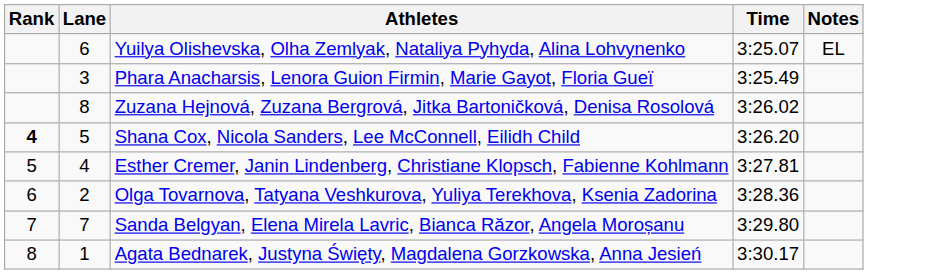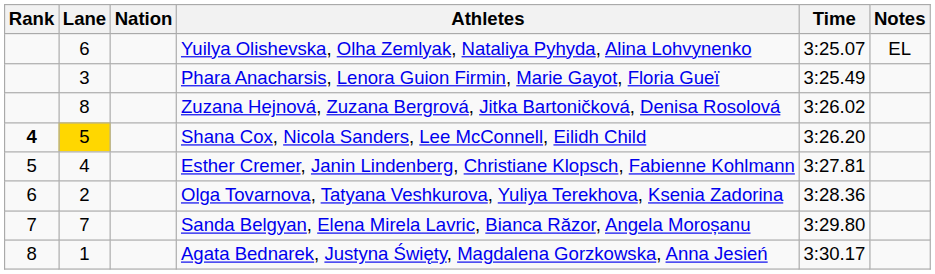 <table class="wikitable sortable" style="text-align:center">
 <tr>
 <th>Rank</th>
 <th>Lane</th>
+<th>Nation</th>
 <th>Athletes</th>
 <th>Time</th>
 <th>Notes</th>
 </tr>
 <tr>
 <td></td>
 <td>6</td>
+<td align=left></td>
 <td align=left><a href='#'>Yuilya Olishevska</a>, <a href='#'>Olha Zemlyak</a>, <a href='#'>Nataliya Pyhyda</a>, <a href='#'>Alina Lohvynenko</a></td>
 <td>3:25.07</td>
 <td>EL</td>
 </tr>
 <tr>
 <td></td>
 <td>3</td>
+<td align=left></td>
 <td align=left><a href='#'>Phara Anacharsis</a>, <a href='#'>Lenora Guion Firmin</a>, <a href='#'>Marie Gayot</a>, <a href='#'>Floria Gueï</a></td>
 <td>3:25.49</td>
 <td></td>
 </tr>
 <tr>
 <td></td>
 <td>8</td>
+<td align=left></td>
 <td align=left><a href='#'>Zuzana Hejnová</a>, <a href='#'>Zuzana Bergrová</a>, <a href='#'>Jitka Bartoničková</a>, <a href='#'>Denisa Rosolová</a></td>
 <td>3:26.02</td>
 <td></td>
 </tr>
 <tr>
 <td><strong>4</strong></td>
-<td>5</td>
+<td style="background: gold;">5</td>
+<td align=left></td>
 <td align=left><a href='#'>Shana Cox</a>, <a href='#'>Nicola Sanders</a>, <a href='#'>Lee McConnell</a>, <a href='#'>Eilidh Child</a></td>
 <td>3:26.20</td>
 <td></td>
 </tr>
 <tr>
 <td>5</td>
 <td>4</td>
+<td align=left></td>
 <td align=left><a href='#'>Esther Cremer</a>, <a href='#'>Janin Lindenberg</a>, <a href='#'>Christiane Klopsch</a>, <a href='#'>Fabienne Kohlmann</a></td>
 <td>3:27.81</td>
 <td></td>
 </tr>
 <tr>
 <td>6</td>
 <td>2</td>
+<td align=left></td>
 <td align=left><a href='#'>Olga Tovarnova</a>, <a href='#'>Tatyana Veshkurova</a>, <a href='#'>Yuliya Terekhova</a>, <a href='#'>Ksenia Zadorina</a></td>
 <td>3:28.36</td>
 <td></td>
 </tr>
 <tr>
 <td>7</td>
 <td>7</td>
+<td align=left></td>
 <td align=left><a href='#'>Sanda Belgyan</a>, <a href='#'>Elena Mirela Lavric</a>, <a href='#'>Bianca Răzor</a>, <a href='#'>Angela Moroșanu</a></td>
 <td>3:29.80</td>
 <td></td>
 </tr>
 <tr>
 <td>8</td>
 <td>1</td>
+<td align=left></td>
 <td align=left><a href='#'>Agata Bednarek</a>, <a href='#'>Justyna Święty</a>, <a href='#'>Magdalena Gorzkowska</a>, <a href='#'>Anna Jesień</a></td>
 <td>3:30.17</td>
 <td></td>
 </tr>
 </table>
